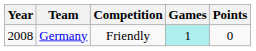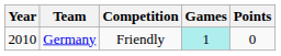 <table class="wikitable">
 <tr>
 <th>Year</th>
 <th>Team</th>
 <th>Competition</th>
 <th>Games</th>
 <th>Points</th>
 </tr>
 <tr align="center">
-<td>2008</td>
+<td>2010</td>
 <td><a href='#'>Germany</a></td>
 <td>Friendly</td>
 <td style="background: paleturquoise;">1</td>
 <td>0</td>
 </tr>
 </table>
